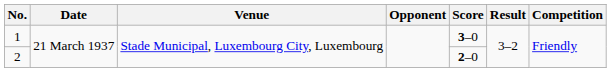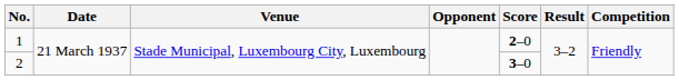 <table class="wikitable plainrowheaders">
 <tr>
 <th>No.</th>
 <th>Date</th>
 <th>Venue</th>
 <th>Opponent</th>
 <th>Score</th>
 <th>Result</th>
 <th>Competition</th>
 </tr>
 <tr>
 <td align="center">1</td>
 <td rowspan="2">21 March 1937</td>
 <td rowspan="2"><a href='#'>Stade Municipal</a>, <a href='#'>Luxembourg City</a>, Luxembourg</td>
 <td rowspan="2"></td>
-<td align="center"><strong>3</strong>–0</td>
+<td align="center"><strong>2</strong>–0</td>
 <td rowspan="2" align="center">3–2</td>
 <td rowspan="2"><a href='#'>Friendly</a></td>
 </tr>
 <tr>
 <td align="center">2</td>
-<td align="center"><strong>2</strong>–0</td>
+<td align="center"><strong>3</strong>–0</td>
 </tr>
 </table>
